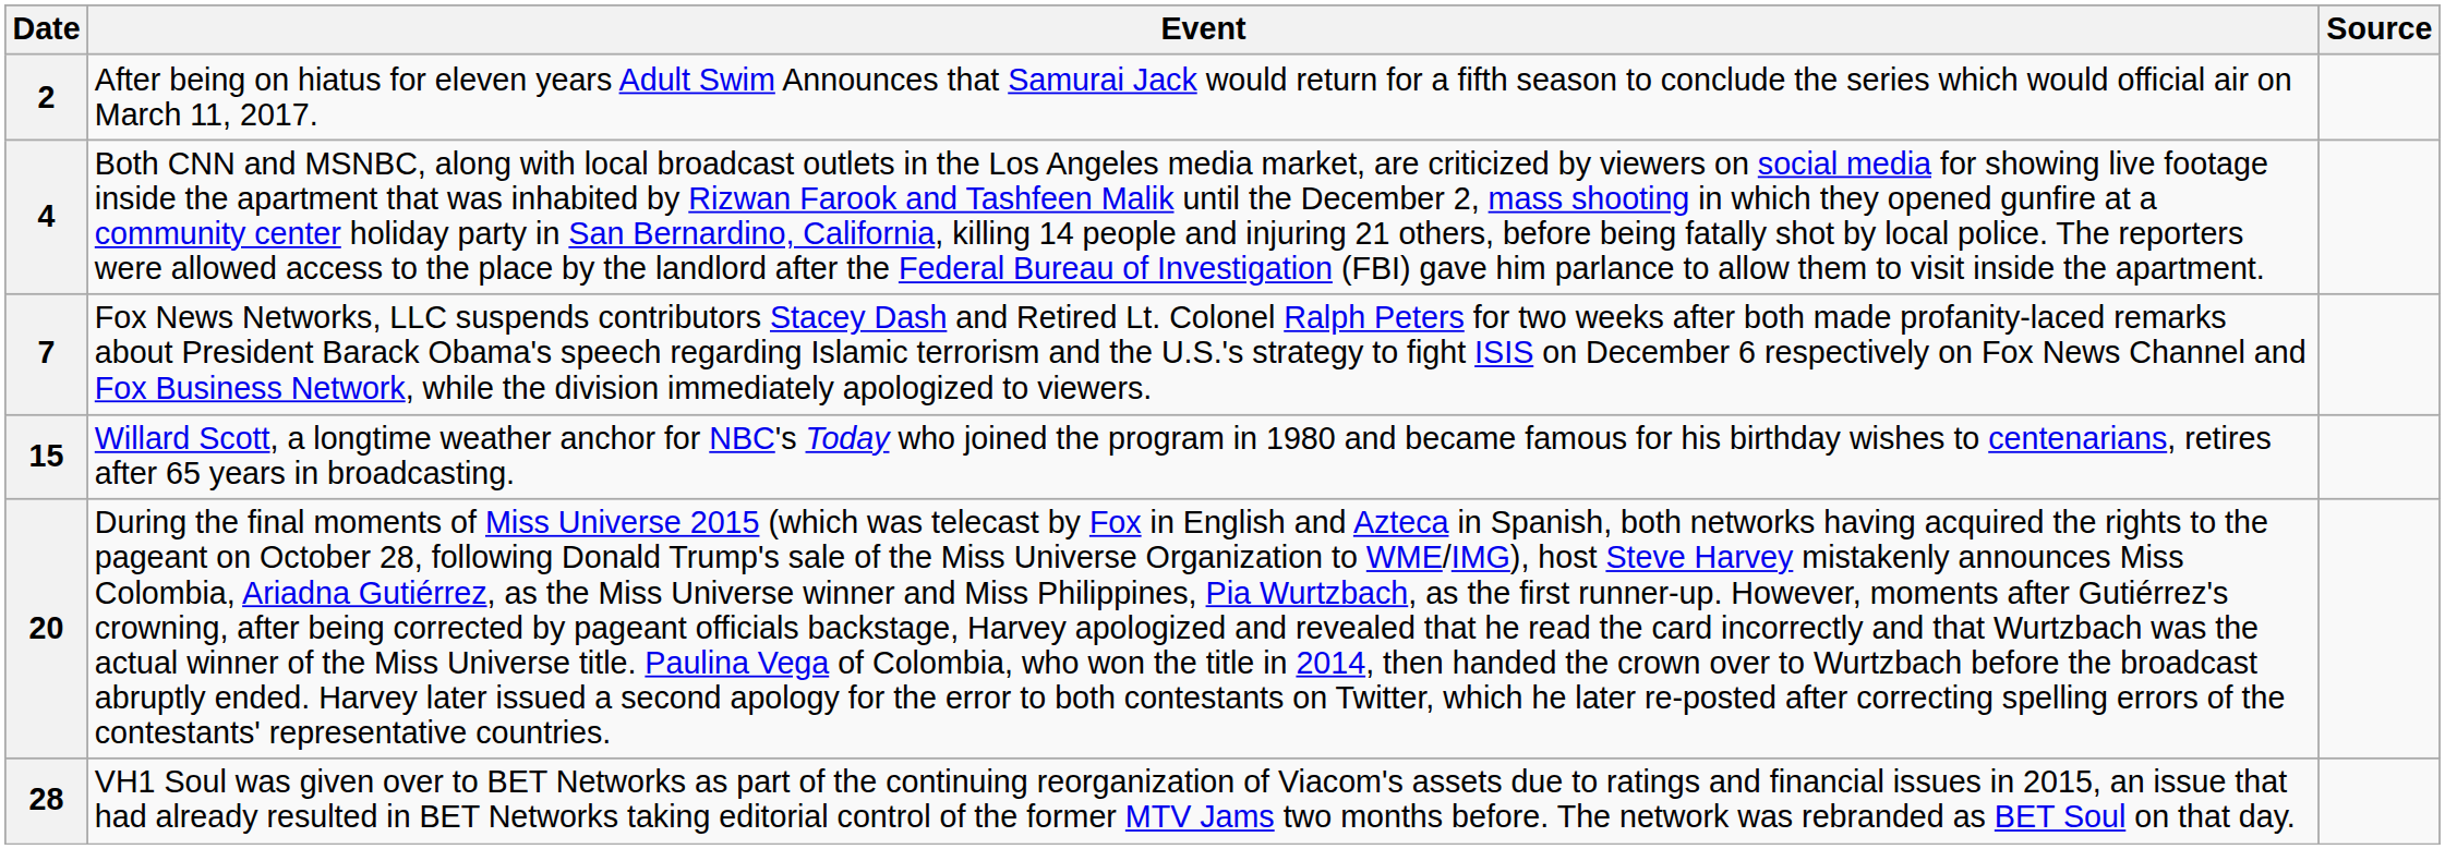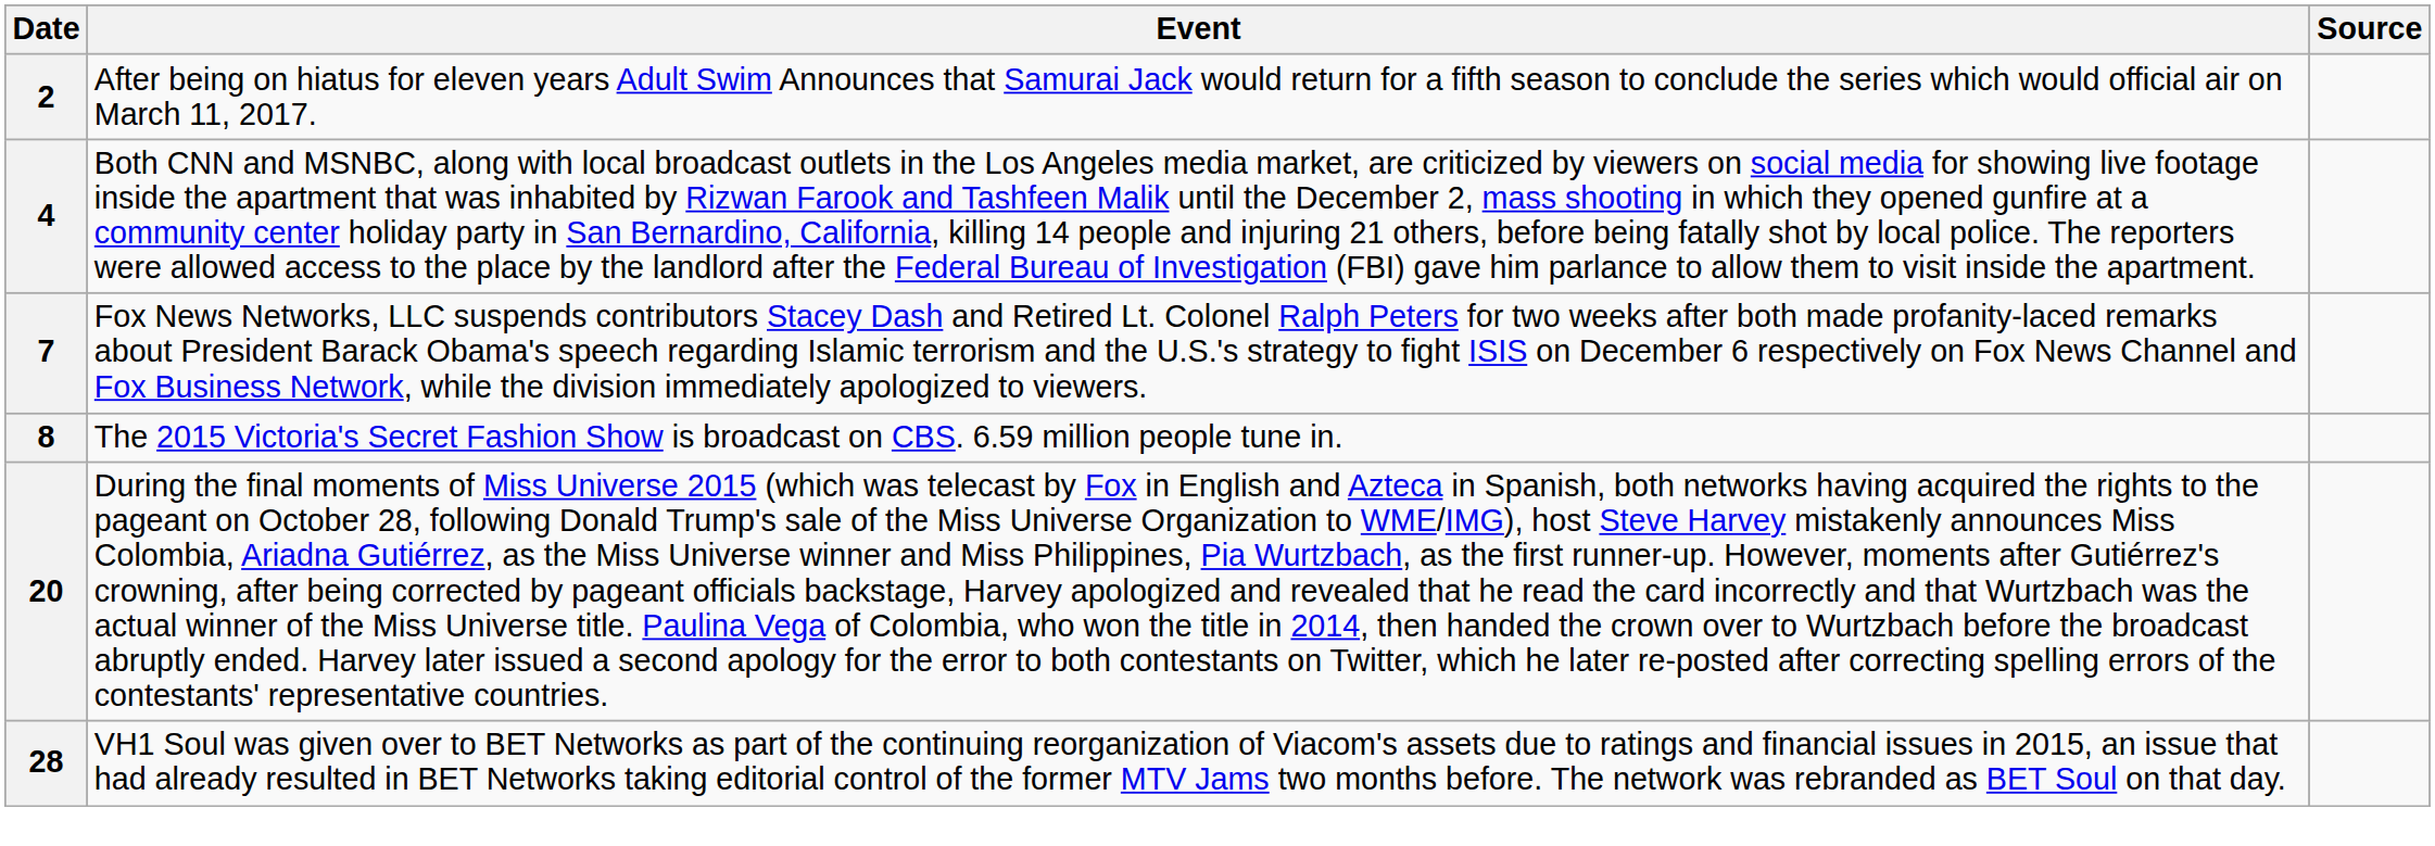 <table class="wikitable">
 <tr>
 <th>Date</th>
 <th>Event</th>
 <th>Source</th>
 </tr>
 <tr>
 <th>2</th>
 <td>After being on hiatus for eleven years <a href='#'>Adult Swim</a> Announces that <a href='#'>Samurai Jack</a> would return for a fifth season to conclude the series which would official air on March 11, 2017.</td>
 </tr>
 <tr>
 <th>4</th>
 <td>Both CNN and MSNBC, along with local broadcast outlets in the Los Angeles media market, are criticized by viewers on <a href='#'>social media</a> for showing live footage inside the apartment that was inhabited by <a href='#'>Rizwan Farook and Tashfeen Malik</a> until the December 2, <a href='#'>mass shooting</a> in which they opened gunfire at a <a href='#'>community center</a> holiday party in <a href='#'>San Bernardino, California</a>, killing 14 people and injuring 21 others, before being fatally shot by local police. The reporters were allowed access to the place by the landlord after the <a href='#'>Federal Bureau of Investigation</a> (FBI) gave him parlance to allow them to visit inside the apartment.</td>
 <td></td>
 </tr>
 <tr>
 <th>7</th>
 <td>Fox News Networks, LLC suspends contributors <a href='#'>Stacey Dash</a> and Retired Lt. Colonel <a href='#'>Ralph Peters</a> for two weeks after both made profanity-laced remarks about President Barack Obama's speech regarding Islamic terrorism and the U.S.'s strategy to fight <a href='#'>ISIS</a> on December 6 respectively on Fox News Channel and <a href='#'>Fox Business Network</a>, while the division immediately apologized to viewers.</td>
 <td></td>
 </tr>
 <tr>
-<th>15</th>
-<td><a href='#'>Willard Scott</a>, a longtime weather anchor for <a href='#'>NBC</a>'s <em><a href='#'>Today</a></em> who joined the program in 1980 and became famous for his birthday wishes to <a href='#'>centenarians</a>, retires after 65 years in broadcasting.</td>
+<th>8</th>
+<td>The <a href='#'>2015 Victoria's Secret Fashion Show</a> is broadcast on <a href='#'>CBS</a>. 6.59 million people tune in.</td>
 <td></td>
 </tr>
 <tr>
 <th>20</th>
 <td>During the final moments of <a href='#'>Miss Universe 2015</a> (which was telecast by <a href='#'>Fox</a> in English and <a href='#'>Azteca</a> in Spanish, both networks having acquired the rights to the pageant on October 28, following Donald Trump's sale of the Miss Universe Organization to <a href='#'>WME</a>/<a href='#'>IMG</a>), host <a href='#'>Steve Harvey</a> mistakenly announces Miss Colombia, <a href='#'>Ariadna Gutiérrez</a>, as the Miss Universe winner and Miss Philippines, <a href='#'>Pia Wurtzbach</a>, as the first runner-up. However, moments after Gutiérrez's crowning, after being corrected by pageant officials backstage, Harvey apologized and revealed that he read the card incorrectly and that Wurtzbach was the actual winner of the Miss Universe title. <a href='#'>Paulina Vega</a> of Colombia, who won the title in <a href='#'>2014</a>, then handed the crown over to Wurtzbach before the broadcast abruptly ended. Harvey later issued a second apology for the error to both contestants on Twitter, which he later re-posted after correcting spelling errors of the contestants' representative countries.</td>
 <td></td>
 </tr>
 <tr>
 <th>28</th>
 <td>VH1 Soul was given over to BET Networks as part of the continuing reorganization of Viacom's assets due to ratings and financial issues in 2015, an issue that had already resulted in BET Networks taking editorial control of the former <a href='#'>MTV Jams</a> two months before. The network was rebranded as <a href='#'>BET Soul</a> on that day.</td>
 <td></td>
 </tr>
 </table>
